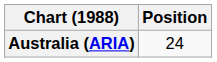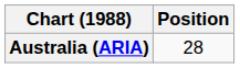 <table class="wikitable plainrowheaders" style="text-align:center">
 <tr>
 <th scope="col">Chart (1988)</th>
 <th scope="col">Position</th>
 </tr>
 <tr>
 <th scope="row">Australia (<a href='#'>ARIA</a>)</th>
-<td>24</td>
+<td>28</td>
 </tr>
 </table>
